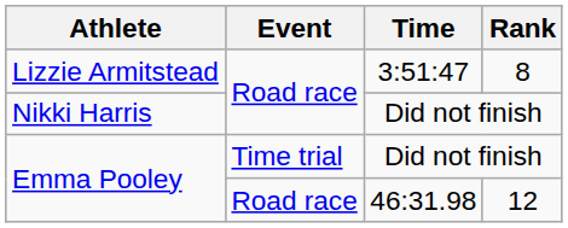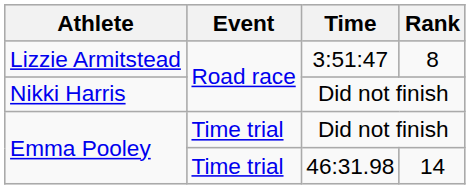 <table class="wikitable" style="font-size:90%">
 <tr>
 <th>Athlete</th>
 <th>Event</th>
 <th>Time</th>
 <th>Rank</th>
 </tr>
 <tr align=center>
 <td align=left><a href='#'>Lizzie Armitstead</a></td>
 <td align=left rowspan=2><a href='#'>Road race</a></td>
 <td>3:51:47</td>
 <td>8</td>
 </tr>
 <tr align=center>
 <td align=left><a href='#'>Nikki Harris</a></td>
 <td colspan=2>Did not finish</td>
 </tr>
 <tr align=center>
 <td align=left rowspan=2><a href='#'>Emma Pooley</a></td>
 <td align=left><a href='#'>Time trial</a></td>
 <td colspan=2>Did not finish</td>
 </tr>
 <tr align=center>
-<td align=left><a href='#'>Road race</a></td>
+<td align=left><a href='#'>Time trial</a></td>
 <td>46:31.98</td>
-<td>12</td>
+<td>14</td>
 </tr>
 </table>
